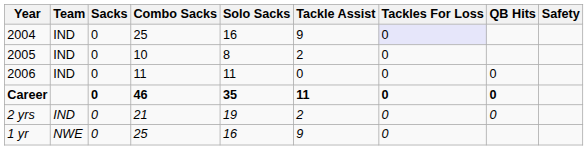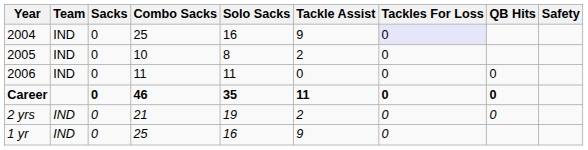 <table class="wikitable">
 <tr>
 <th>Year</th>
 <th>Team</th>
 <th>Sacks</th>
 <th>Combo Sacks</th>
 <th>Solo Sacks</th>
 <th>Tackle Assist</th>
 <th>Tackles For Loss</th>
 <th>QB Hits</th>
 <th>Safety</th>
 </tr>
 <tr>
 <td>2004</td>
 <td>IND</td>
 <td>0</td>
 <td>25</td>
 <td>16</td>
 <td>9</td>
 <td style="background: lavender;">0</td>
 <td></td>
 <td></td>
 </tr>
 <tr>
 <td>2005</td>
 <td>IND</td>
 <td>0</td>
 <td>10</td>
 <td>8</td>
 <td>2</td>
 <td>0</td>
 <td></td>
 <td></td>
 </tr>
 <tr>
 <td>2006</td>
 <td>IND</td>
 <td>0</td>
 <td>11</td>
 <td>11</td>
 <td>0</td>
 <td>0</td>
 <td>0</td>
 <td></td>
 </tr>
 <tr>
 <td><strong>Career</strong></td>
 <td></td>
 <td><strong>0</strong></td>
 <td><strong>46</strong></td>
 <td><strong>35</strong></td>
 <td><strong>11</strong></td>
 <td><strong>0</strong></td>
 <td><strong>0</strong></td>
 <td></td>
 </tr>
 <tr>
 <td><em>2 yrs</em></td>
 <td><em>IND</em></td>
 <td><em>0</em></td>
 <td><em>21</em></td>
 <td><em>19</em></td>
 <td><em>2</em></td>
 <td><em>0</em></td>
 <td><em>0</em></td>
 <td></td>
 </tr>
 <tr>
 <td><em>1 yr</em></td>
-<td><em>NWE</em></td>
+<td><em>IND</em></td>
 <td><em>0</em></td>
 <td><em>25</em></td>
 <td><em>16</em></td>
 <td><em>9</em></td>
 <td><em>0</em></td>
 <td></td>
 <td></td>
 </tr>
 </table>
